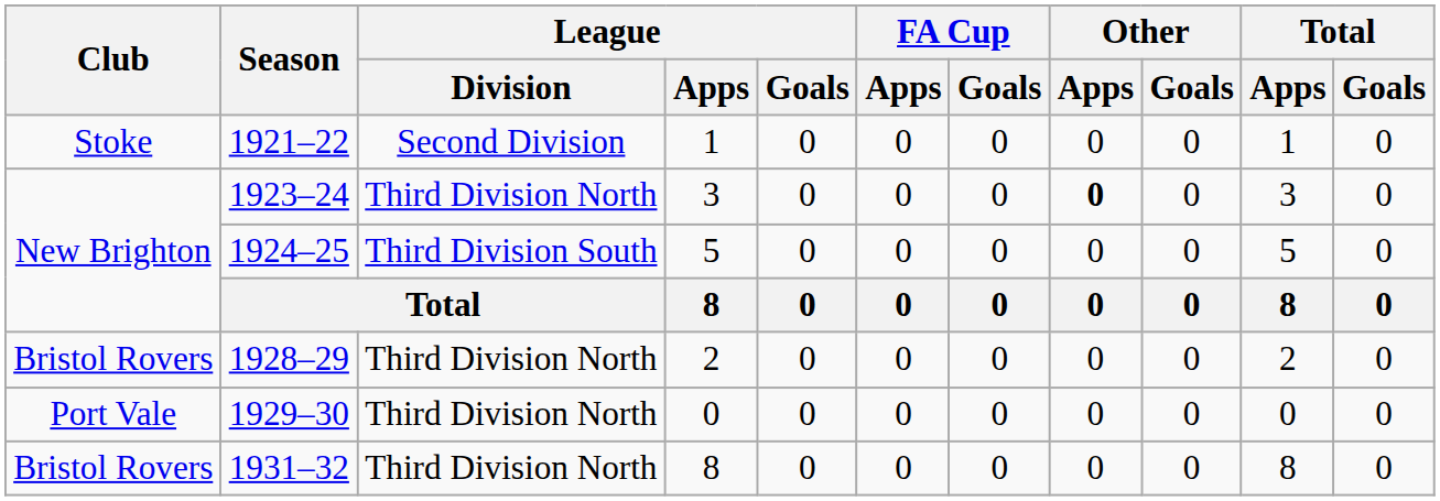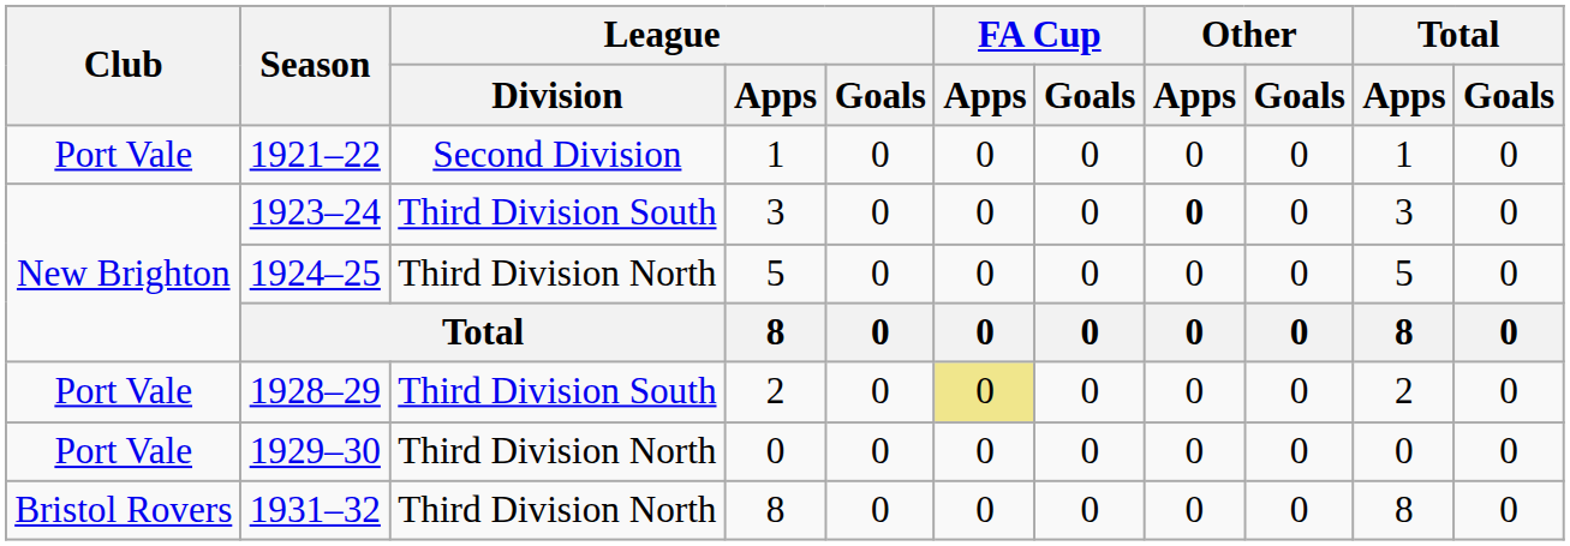 <table class="wikitable" style="text-align:center">
 <tr>
 <th rowspan="2">Club</th>
 <th rowspan="2">Season</th>
 <th colspan="3">League</th>
 <th colspan="2"><a href='#'>FA Cup</a></th>
 <th colspan="2">Other</th>
 <th colspan="2">Total</th>
 </tr>
 <tr>
 <th>Division</th>
 <th>Apps</th>
 <th>Goals</th>
 <th>Apps</th>
 <th>Goals</th>
 <th>Apps</th>
 <th>Goals</th>
 <th>Apps</th>
 <th>Goals</th>
 </tr>
 <tr>
-<td><a href='#'>Stoke</a></td>
+<td><a href='#'>Port Vale</a></td>
 <td><a href='#'>1921–22</a></td>
 <td><a href='#'>Second Division</a></td>
 <td>1</td>
 <td>0</td>
 <td>0</td>
 <td>0</td>
 <td>0</td>
 <td>0</td>
 <td>1</td>
 <td>0</td>
 </tr>
 <tr>
 <td rowspan="3"><a href='#'>New Brighton</a></td>
 <td><a href='#'>1923–24</a></td>
-<td><a href='#'>Third Division North</a></td>
+<td><a href='#'>Third Division South</a></td>
 <td>3</td>
 <td>0</td>
 <td>0</td>
 <td>0</td>
 <td><strong>0</strong></td>
 <td>0</td>
 <td>3</td>
 <td>0</td>
 </tr>
 <tr>
 <td><a href='#'>1924–25</a></td>
-<td><a href='#'>Third Division South</a></td>
+<td>Third Division North</td>
 <td>5</td>
 <td>0</td>
 <td>0</td>
 <td>0</td>
 <td>0</td>
 <td>0</td>
 <td>5</td>
 <td>0</td>
 </tr>
 <tr>
 <th colspan="2">Total</th>
 <th>8</th>
 <th>0</th>
 <th>0</th>
 <th>0</th>
 <th>0</th>
 <th>0</th>
 <th>8</th>
 <th>0</th>
 </tr>
 <tr>
-<td><a href='#'>Bristol Rovers</a></td>
+<td><a href='#'>Port Vale</a></td>
 <td><a href='#'>1928–29</a></td>
-<td>Third Division North</td>
+<td><a href='#'>Third Division South</a></td>
 <td>2</td>
 <td>0</td>
-<td>0</td>
+<td style="background: khaki;">0</td>
 <td>0</td>
 <td>0</td>
 <td>0</td>
 <td>2</td>
 <td>0</td>
 </tr>
 <tr>
 <td><a href='#'>Port Vale</a></td>
 <td><a href='#'>1929–30</a></td>
 <td>Third Division North</td>
 <td>0</td>
 <td>0</td>
 <td>0</td>
 <td>0</td>
 <td>0</td>
 <td>0</td>
 <td>0</td>
 <td>0</td>
 </tr>
 <tr>
 <td><a href='#'>Bristol Rovers</a></td>
 <td><a href='#'>1931–32</a></td>
 <td>Third Division North</td>
 <td>8</td>
 <td>0</td>
 <td>0</td>
 <td>0</td>
 <td>0</td>
 <td>0</td>
 <td>8</td>
 <td>0</td>
 </tr>
 </table>
